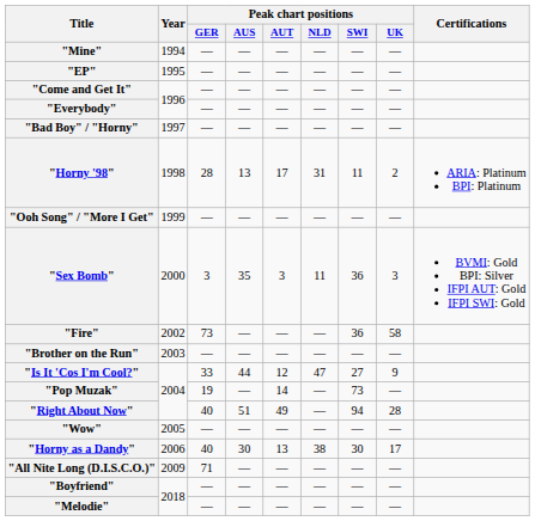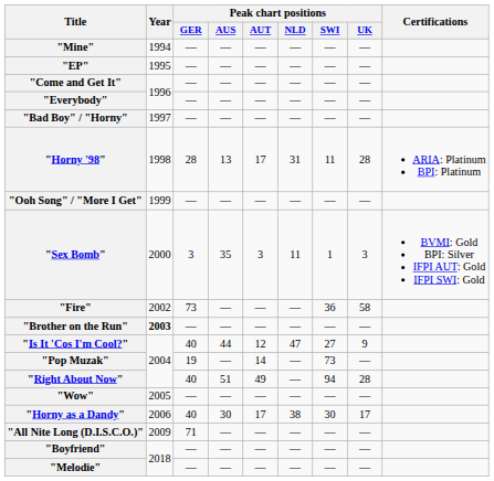 <table class="wikitable plainrowheaders" style="text-align:center";>
 <tr>
 <th scope="col" rowspan="2">Title</th>
 <th scope="col" rowspan="2">Year</th>
 <th scope="col" colspan="6">Peak chart positions</th>
 <th scope="col" rowspan="2">Certifications</th>
 </tr>
 <tr>
 <th scope="col" style="width:3em;font-size:90%;"><a href='#'>GER</a><br></th>
 <th scope="col" style="width:3em;font-size:90%;"><a href='#'>AUS</a><br></th>
 <th scope="col" style="width:3em;font-size:90%;"><a href='#'>AUT</a><br></th>
 <th scope="col" style="width:3em;font-size:90%;"><a href='#'>NLD</a><br></th>
 <th scope="col" style="width:3em;font-size:90%;"><a href='#'>SWI</a><br></th>
 <th scope="col" style="width:3em;font-size:90%;"><a href='#'>UK</a><br></th>
 </tr>
 <tr>
 <th scope="row">"Mine"<br></th>
 <td>1994</td>
 <td>—</td>
 <td>—</td>
 <td>—</td>
 <td>—</td>
 <td>—</td>
 <td>—</td>
 <td></td>
 </tr>
 <tr>
 <th scope="row">"EP"<br></th>
 <td>1995</td>
 <td>—</td>
 <td>—</td>
 <td>—</td>
 <td>—</td>
 <td>—</td>
 <td>—</td>
 <td></td>
 </tr>
 <tr>
 <th scope="row">"Come and Get It"</th>
 <td rowspan="2">1996</td>
 <td>—</td>
 <td>—</td>
 <td>—</td>
 <td>—</td>
 <td>—</td>
 <td>—</td>
 <td></td>
 </tr>
 <tr>
 <th scope="row">"Everybody"</th>
 <td>—</td>
 <td>—</td>
 <td>—</td>
 <td>—</td>
 <td>—</td>
 <td>—</td>
 <td></td>
 </tr>
 <tr>
 <th scope="row">"Bad Boy" / "Horny"</th>
 <td>1997</td>
 <td>—</td>
 <td>—</td>
 <td>—</td>
 <td>—</td>
 <td>—</td>
 <td>—</td>
 <td></td>
 </tr>
 <tr>
 <th scope="row">"<a href='#'>Horny '98</a>"<br></th>
 <td>1998</td>
 <td>28</td>
 <td>13</td>
 <td>17</td>
 <td>31</td>
 <td>11</td>
-<td>2</td>
+<td>28</td>
 <td><br><ul><li><a href='#'>ARIA</a>: Platinum</li><li><a href='#'>BPI</a>: Platinum</li></ul></td>
 </tr>
 <tr>
 <th scope="row">"Ooh Song" / "More I Get"</th>
 <td>1999</td>
 <td>—</td>
 <td>—</td>
 <td>—</td>
 <td>—</td>
 <td>—</td>
 <td>—</td>
 <td></td>
 </tr>
 <tr>
 <th scope="row">"<a href='#'>Sex Bomb</a>" </th>
 <td>2000</td>
 <td>3</td>
 <td>35</td>
 <td>3</td>
 <td>11</td>
-<td>36</td>
+<td>1</td>
 <td>3</td>
 <td><br><ul><li><a href='#'>BVMI</a>: Gold</li><li>BPI: Silver</li><li><a href='#'>IFPI AUT</a>: Gold</li><li><a href='#'>IFPI SWI</a>: Gold</li></ul></td>
 </tr>
 <tr>
 <th scope="row">"Fire" </th>
 <td>2002</td>
 <td>73</td>
 <td>—</td>
 <td>—</td>
 <td>—</td>
 <td>36</td>
 <td>58</td>
 <td></td>
 </tr>
 <tr>
 <th scope="row">"Brother on the Run"</th>
-<td>2003</td>
+<td><strong>2003</strong></td>
 <td>—</td>
 <td>—</td>
 <td>—</td>
 <td>—</td>
 <td>—</td>
 <td>—</td>
 <td></td>
 </tr>
 <tr>
 <th scope="row">"<a href='#'>Is It 'Cos I'm Cool?</a>" </th>
 <td rowspan="3">2004</td>
-<td>33</td>
+<td>40</td>
 <td>44</td>
 <td>12</td>
 <td>47</td>
 <td>27</td>
 <td>9</td>
 <td></td>
 </tr>
 <tr>
 <th scope="row">"Pop Muzak" </th>
 <td>19</td>
 <td>—</td>
 <td>14</td>
 <td>—</td>
 <td>73</td>
 <td>—</td>
 <td></td>
 </tr>
 <tr>
 <th scope="row">"<a href='#'>Right About Now</a>" </th>
 <td>40</td>
 <td>51</td>
 <td>49</td>
 <td>—</td>
 <td>94</td>
 <td>28</td>
 <td></td>
 </tr>
 <tr>
 <th scope="row">"Wow" </th>
 <td>2005</td>
 <td>—</td>
 <td>—</td>
 <td>—</td>
 <td>—</td>
 <td>—</td>
 <td>—</td>
 <td></td>
 </tr>
 <tr>
 <th scope="row">"<a href='#'>Horny as a Dandy</a>" </th>
 <td>2006</td>
 <td>40</td>
 <td>30</td>
-<td>13</td>
+<td>17</td>
 <td>38</td>
 <td>30</td>
 <td>17</td>
 <td></td>
 </tr>
 <tr>
 <th scope="row">"All Nite Long (D.I.S.C.O.)" </th>
 <td>2009</td>
 <td>71</td>
 <td>—</td>
 <td>—</td>
 <td>—</td>
 <td>—</td>
 <td>—</td>
 <td></td>
 </tr>
 <tr>
 <th scope="row">"Boyfriend"</th>
 <td rowspan="2">2018</td>
 <td>—</td>
 <td>—</td>
 <td>—</td>
 <td>—</td>
 <td>—</td>
 <td>—</td>
 <td></td>
 </tr>
 <tr>
 <th scope="row">"Melodie"</th>
 <td>—</td>
 <td>—</td>
 <td>—</td>
 <td>—</td>
 <td>—</td>
 <td>—</td>
 <td></td>
 </tr>
 </table>
